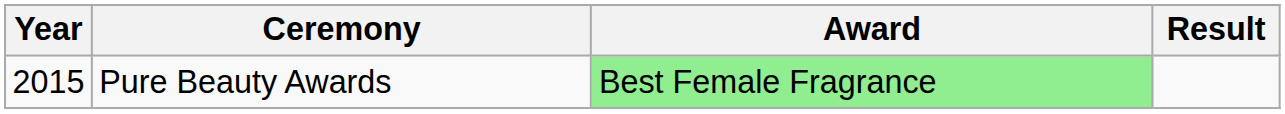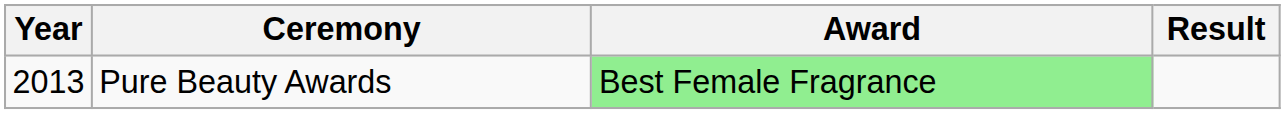 <table class="wikitable" style="width:50%;">
 <tr>
 <th width=5%>Year</th>
 <th style="width:40%;">Ceremony</th>
 <th style="width:45%;">Award</th>
 <th style="width:10%;">Result</th>
 </tr>
 <tr>
-<td>2015</td>
+<td>2013</td>
 <td>Pure Beauty Awards</td>
 <td style="background: lightgreen;">Best Female Fragrance</td>
 <td></td>
 </tr>
 </table>
